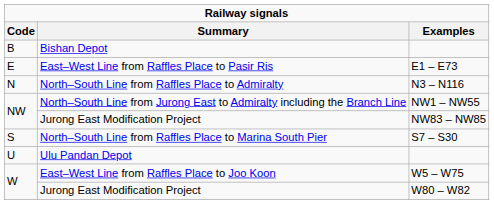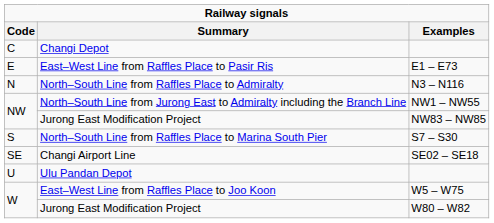 <table class="wikitable">
 <tr>
 <td colspan=3 align="center"><strong>Railway signals</strong></td>
 </tr>
 <tr>
 <th>Code</th>
 <th>Summary</th>
 <th>Examples</th>
 </tr>
 <tr>
-<td>B</td>
-<td><a href='#'>Bishan Depot</a></td>
+<td>C</td>
+<td><a href='#'>Changi Depot</a></td>
 <td></td>
 </tr>
 <tr>
 <td>E</td>
 <td><a href='#'>East–West Line</a> from <a href='#'>Raffles Place</a> to <a href='#'>Pasir Ris</a></td>
 <td>E1 – E73</td>
 </tr>
 <tr>
 <td>N</td>
 <td><a href='#'>North–South Line</a> from <a href='#'>Raffles Place</a> to <a href='#'>Admiralty</a></td>
 <td>N3 – N116</td>
 </tr>
 <tr>
 <td rowspan=2>NW</td>
 <td><a href='#'>North–South Line</a> from <a href='#'>Jurong East</a> to <a href='#'>Admiralty</a> including the <a href='#'>Branch Line</a></td>
 <td>NW1 – NW55</td>
 </tr>
 <tr>
 <td>Jurong East Modification Project</td>
 <td>NW83 – NW85</td>
 </tr>
 <tr>
 <td>S</td>
 <td><a href='#'>North–South Line</a> from <a href='#'>Raffles Place</a> to <a href='#'>Marina South Pier</a></td>
 <td>S7 – S30</td>
 </tr>
 <tr>
+<td>SE</td>
+<td>Changi Airport Line</td>
+<td>SE02 – SE18</td>
+</tr>
+<tr>
 <td>U</td>
 <td><a href='#'>Ulu Pandan Depot</a></td>
 <td></td>
 </tr>
 <tr>
 <td rowspan=2>W</td>
 <td><a href='#'>East–West Line</a> from <a href='#'>Raffles Place</a> to <a href='#'>Joo Koon</a></td>
 <td>W5 – W75</td>
 </tr>
 <tr>
 <td>Jurong East Modification Project</td>
 <td>W80 – W82</td>
 </tr>
 </table>
